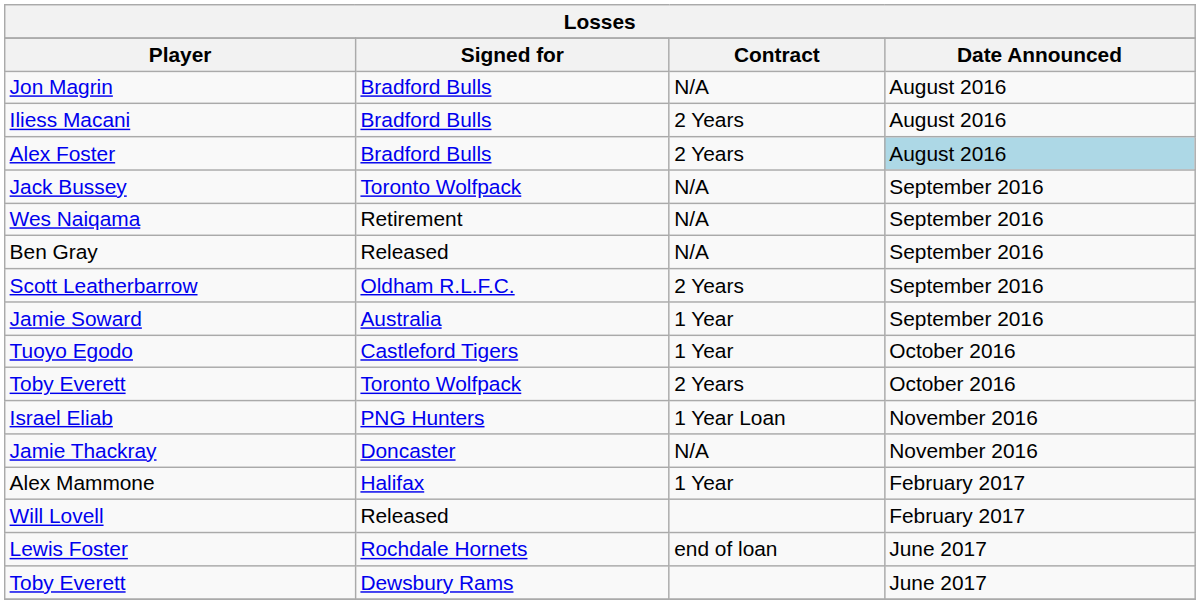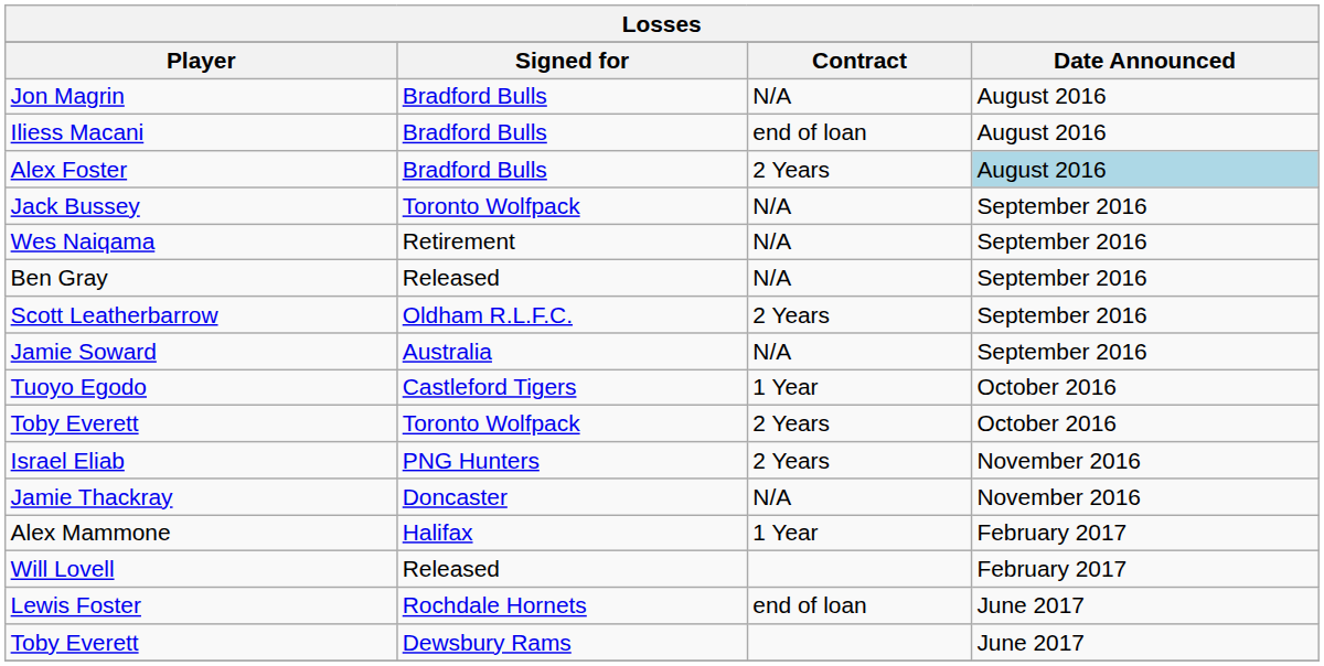 <table class="wikitable" width="65%" style="font-size:90%">
 <tr bgcolor="#efefef">
 <th colspan=11>Losses</th>
 </tr>
 <tr bgcolor="#efefef">
 </tr>
 <tr>
 <th>Player</th>
 <th>Signed for</th>
 <th>Contract</th>
 <th>Date Announced</th>
 </tr>
 <tr>
 <td> <a href='#'>Jon Magrin</a></td>
 <td><a href='#'>Bradford Bulls</a></td>
 <td>N/A</td>
 <td>August 2016</td>
 </tr>
 <tr>
 <td> <a href='#'>Iliess Macani</a></td>
 <td><a href='#'>Bradford Bulls</a></td>
-<td>2 Years</td>
+<td>end of loan</td>
 <td>August 2016</td>
 </tr>
 <tr>
 <td> <a href='#'>Alex Foster</a></td>
 <td><a href='#'>Bradford Bulls</a></td>
 <td>2 Years</td>
 <td style="background: lightblue;">August 2016</td>
 </tr>
 <tr>
 <td> <a href='#'>Jack Bussey</a></td>
 <td><a href='#'>Toronto Wolfpack</a></td>
 <td>N/A</td>
 <td>September 2016</td>
 </tr>
 <tr>
 <td> <a href='#'>Wes Naiqama</a></td>
 <td>Retirement</td>
 <td>N/A</td>
 <td>September 2016</td>
 </tr>
 <tr>
 <td> Ben Gray</td>
 <td>Released</td>
 <td>N/A</td>
 <td>September 2016</td>
 </tr>
 <tr>
 <td> <a href='#'>Scott Leatherbarrow</a></td>
 <td><a href='#'>Oldham R.L.F.C.</a></td>
 <td>2 Years</td>
 <td>September 2016</td>
 </tr>
 <tr>
 <td> <a href='#'>Jamie Soward</a></td>
 <td><a href='#'>Australia</a></td>
-<td>1 Year</td>
+<td>N/A</td>
 <td>September 2016</td>
 </tr>
 <tr>
 <td> <a href='#'>Tuoyo Egodo</a></td>
 <td><a href='#'>Castleford Tigers</a></td>
 <td>1 Year</td>
 <td>October 2016</td>
 </tr>
 <tr>
 <td> <a href='#'>Toby Everett</a></td>
 <td><a href='#'>Toronto Wolfpack</a></td>
 <td>2 Years</td>
 <td>October 2016</td>
 </tr>
 <tr>
 <td> <a href='#'>Israel Eliab</a></td>
 <td><a href='#'>PNG Hunters</a></td>
-<td>1 Year Loan</td>
+<td>2 Years</td>
 <td>November 2016</td>
 </tr>
 <tr>
 <td> <a href='#'>Jamie Thackray</a></td>
 <td><a href='#'>Doncaster</a></td>
 <td>N/A</td>
 <td>November 2016</td>
 </tr>
 <tr>
 <td> Alex Mammone</td>
 <td><a href='#'>Halifax</a></td>
 <td>1 Year</td>
 <td>February 2017</td>
 </tr>
 <tr>
 <td> <a href='#'>Will Lovell</a></td>
 <td>Released</td>
 <td></td>
 <td>February 2017</td>
 </tr>
 <tr>
 <td> <a href='#'>Lewis Foster</a></td>
 <td><a href='#'>Rochdale Hornets</a></td>
 <td>end of loan</td>
 <td>June 2017</td>
 </tr>
 <tr>
 <td> <a href='#'>Toby Everett</a></td>
 <td><a href='#'>Dewsbury Rams</a></td>
 <td></td>
 <td>June 2017</td>
 </tr>
 <tr>
 </tr>
 </table>
